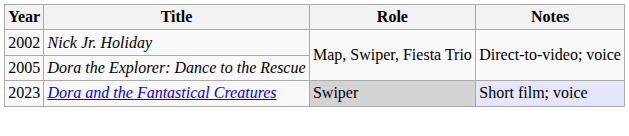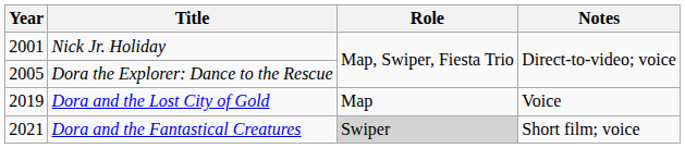 <table class="wikitable sortable">
 <tr>
 <th>Year</th>
 <th>Title</th>
 <th>Role</th>
 <th>Notes</th>
 </tr>
 <tr>
-<td>2002</td>
+<td>2001</td>
 <td><em>Nick Jr. Holiday</em></td>
 <td rowspan="2">Map, Swiper, Fiesta Trio</td>
 <td rowspan="2">Direct-to-video; voice</td>
 </tr>
 <tr>
 <td>2005</td>
 <td><em>Dora the Explorer: Dance to the Rescue</em></td>
 </tr>
 <tr>
-<td>2023</td>
+<td>2019</td>
+<td><em><a href='#'>Dora and the Lost City of Gold</a></em></td>
+<td>Map</td>
+<td>Voice<em></em></td>
+</tr>
+<tr>
+<td>2021</td>
 <td><em><a href='#'>Dora and the Fantastical Creatures</a></em></td>
 <td style="background: lightgrey;">Swiper</td>
-<td style="background: lavender;">Short film; voice</td>
+<td>Short film; voice</td>
 </tr>
 </table>
